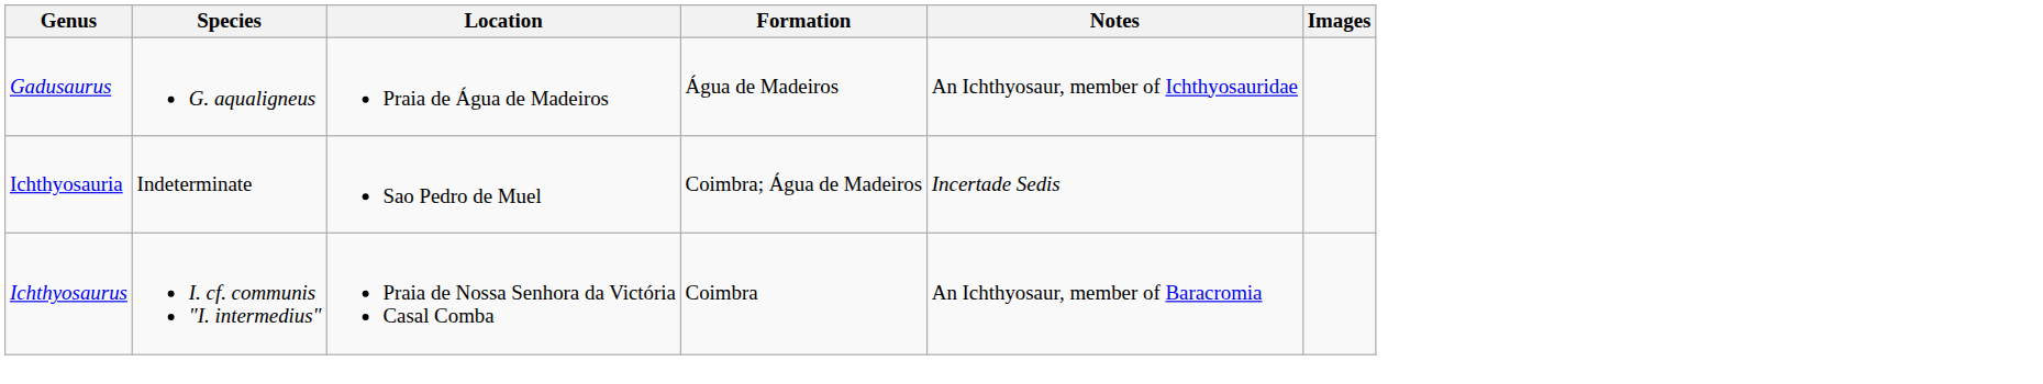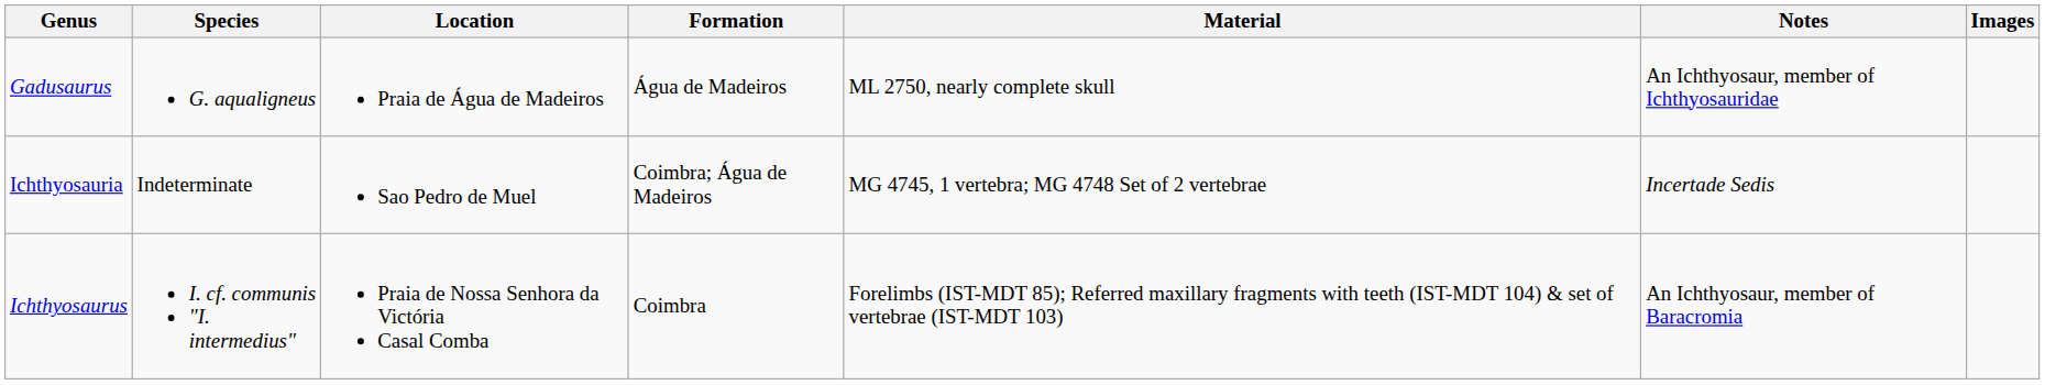 <table class="wikitable">
 <tr>
 <th>Genus</th>
 <th>Species</th>
 <th>Location</th>
 <th>Formation</th>
+<th>Material</th>
 <th>Notes</th>
 <th>Images</th>
 </tr>
 <tr>
 <td><em><a href='#'>Gadusaurus</a></em></td>
 <td><br><ul><li><em>G. aqualigneus</em></li></ul></td>
 <td><br><ul><li>Praia de Água de Madeiros</li></ul></td>
 <td>Água de Madeiros</td>
+<td>ML 2750, nearly complete skull</td>
 <td>An Ichthyosaur, member of <a href='#'>Ichthyosauridae</a></td>
 <td></td>
 </tr>
 <tr>
 <td><a href='#'>Ichthyosauria</a></td>
 <td>Indeterminate</td>
 <td><br><ul><li>Sao Pedro de Muel</li></ul></td>
 <td>Coimbra; Água de Madeiros</td>
+<td>MG 4745, 1 vertebra; MG 4748 Set of 2 vertebrae</td>
 <td><em>Incertade Sedis</em></td>
 <td></td>
 </tr>
 <tr>
 <td><em><a href='#'>Ichthyosaurus</a></em></td>
 <td><br><ul><li><em>I. cf. communis</em></li><li><em>"I. intermedius"</em></li></ul></td>
 <td><br><ul><li>Praia de Nossa Senhora da Victória</li><li>Casal Comba</li></ul></td>
 <td>Coimbra</td>
+<td>Forelimbs (IST-MDT 85); Referred maxillary fragments with teeth (IST-MDT 104) & set of vertebrae (IST-MDT 103)</td>
 <td>An Ichthyosaur, member of <a href='#'>Baracromia</a></td>
 <td></td>
 </tr>
 </table>
